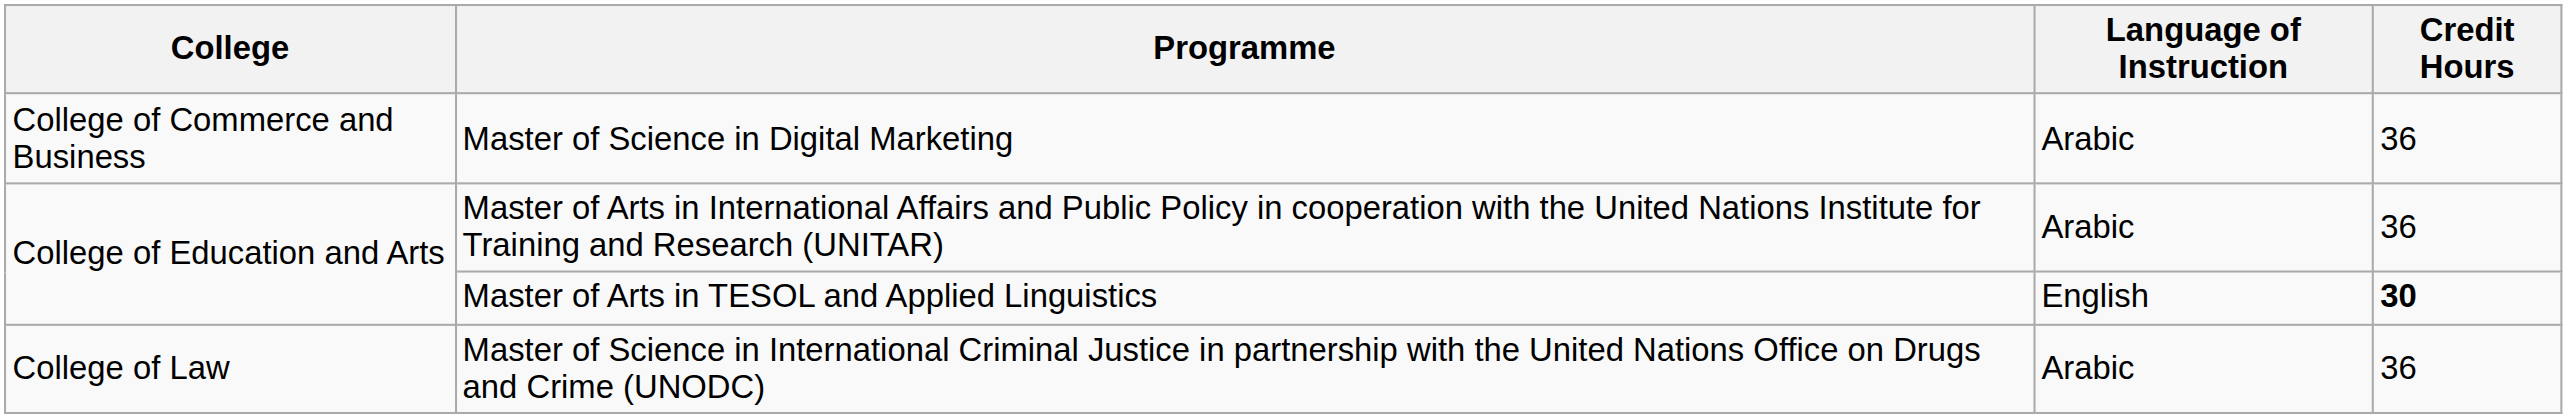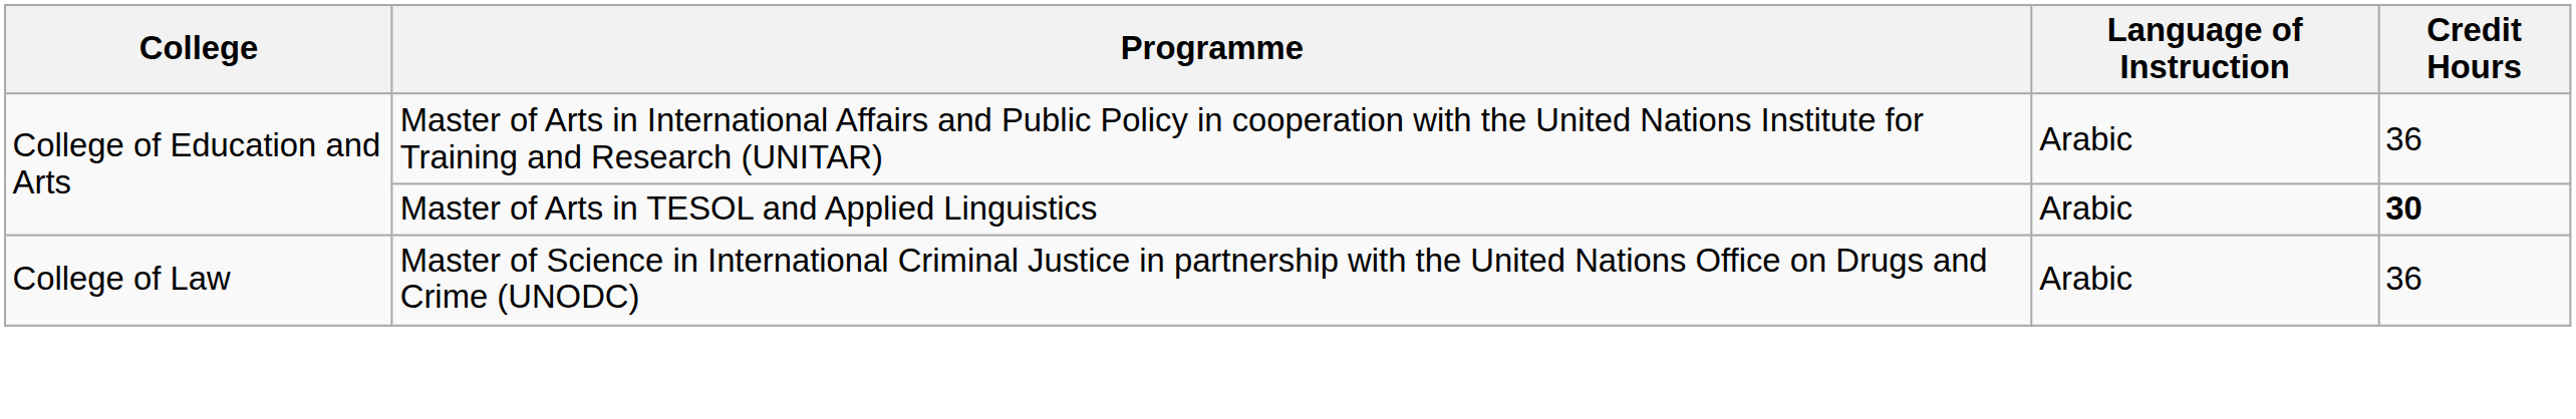 <table class="wikitable">
 <tr>
 <th>College</th>
 <th>Programme</th>
 <th>Language of Instruction</th>
 <th>Credit Hours</th>
-</tr>
-<tr>
-<td>College of Commerce and Business</td>
-<td>Master of Science in Digital Marketing</td>
-<td>Arabic</td>
-<td>36</td>
 </tr>
 <tr>
 <td rowspan="2">College of Education and Arts</td>
 <td>Master of Arts in International Affairs and Public Policy in cooperation with the United Nations Institute for Training and Research (UNITAR)</td>
 <td>Arabic</td>
 <td>36</td>
 </tr>
 <tr>
 <td>Master of Arts in TESOL and Applied Linguistics</td>
-<td>English</td>
+<td>Arabic</td>
 <td><strong>30</strong></td>
 </tr>
 <tr>
 <td>College of Law</td>
 <td>Master of Science in International Criminal Justice in partnership with the United Nations Office on Drugs and Crime (UNODC)</td>
 <td>Arabic</td>
 <td>36</td>
 </tr>
 </table>
